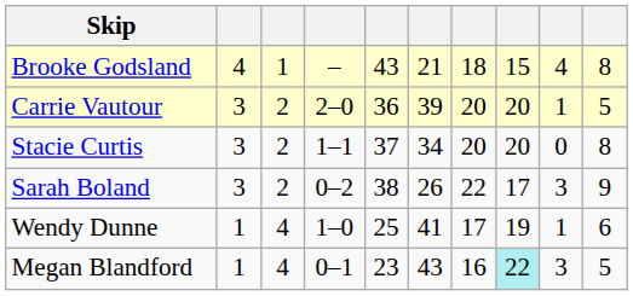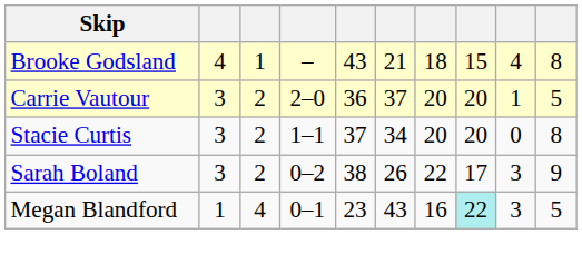 <table class=wikitable style="text-align: center;">
 <tr>
 <th width=125>Skip</th>
 <th width=20></th>
 <th width=20></th>
 <th width=30></th>
 <th width=20></th>
 <th width=20></th>
 <th width=20></th>
 <th width=20></th>
 <th width=20></th>
 <th width=20></th>
 </tr>
 <tr bgcolor=#ffffcc>
 <td style="text-align: left;"><a href='#'>Brooke Godsland</a></td>
 <td>4</td>
 <td>1</td>
 <td>–</td>
 <td>43</td>
 <td>21</td>
 <td>18</td>
 <td>15</td>
 <td>4</td>
 <td>8</td>
 </tr>
 <tr bgcolor=#ffffcc>
 <td style="text-align: left;"><a href='#'>Carrie Vautour</a></td>
 <td>3</td>
 <td>2</td>
 <td>2–0</td>
 <td>36</td>
-<td>39</td>
+<td>37</td>
 <td>20</td>
 <td>20</td>
 <td>1</td>
 <td>5</td>
 </tr>
 <tr>
 <td style="text-align: left;"><a href='#'>Stacie Curtis</a></td>
 <td>3</td>
 <td>2</td>
 <td>1–1</td>
 <td>37</td>
 <td>34</td>
 <td>20</td>
 <td>20</td>
 <td>0</td>
 <td>8</td>
 </tr>
 <tr>
 <td style="text-align: left;"><a href='#'>Sarah Boland</a></td>
 <td>3</td>
 <td>2</td>
 <td>0–2</td>
 <td>38</td>
 <td>26</td>
 <td>22</td>
 <td>17</td>
 <td>3</td>
 <td>9</td>
 </tr>
 <tr>
-<td style="text-align: left;">Wendy Dunne</td>
-<td>1</td>
-<td>4</td>
-<td>1–0</td>
-<td>25</td>
-<td>41</td>
-<td>17</td>
-<td>19</td>
-<td>1</td>
-<td>6</td>
-</tr>
-<tr>
 <td style="text-align: left;">Megan Blandford</td>
 <td>1</td>
 <td>4</td>
 <td>0–1</td>
 <td>23</td>
 <td>43</td>
 <td>16</td>
 <td style="background: paleturquoise;">22</td>
 <td>3</td>
 <td>5</td>
 </tr>
 </table>
